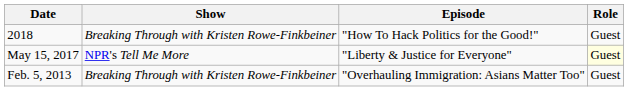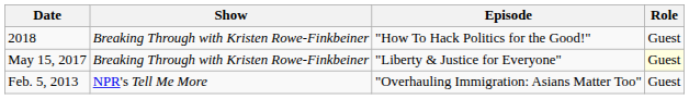 <table class="wikitable">
 <tr>
 <th>Date</th>
 <th>Show</th>
 <th>Episode</th>
 <th>Role</th>
 </tr>
 <tr>
 <td>2018</td>
 <td><em>Breaking Through with Kristen Rowe-Finkbeiner</em></td>
 <td>"How To Hack Politics for the Good!"</td>
 <td>Guest</td>
 </tr>
 <tr>
 <td>May 15, 2017</td>
-<td><a href='#'>NPR</a>'s <em>Tell Me More</em></td>
+<td><em>Breaking Through with Kristen Rowe-Finkbeiner</em></td>
 <td>"Liberty & Justice for Everyone"</td>
 <td style="background: lightyellow;">Guest</td>
 </tr>
 <tr>
 <td>Feb. 5, 2013</td>
-<td><em>Breaking Through with Kristen Rowe-Finkbeiner</em></td>
+<td><a href='#'>NPR</a>'s <em>Tell Me More</em></td>
 <td>"Overhauling Immigration: Asians Matter Too"</td>
 <td>Guest</td>
 </tr>
 </table>
